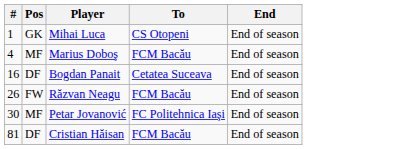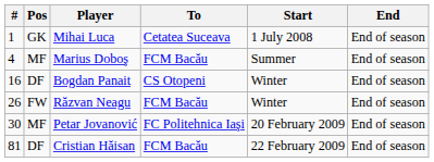 <table class="wikitable" style="font-size:95%;">
 <tr>
 <th>#</th>
 <th>Pos</th>
 <th>Player</th>
 <th>To</th>
+<th>Start</th>
 <th>End</th>
 </tr>
 <tr --->
 <td>1</td>
 <td>GK</td>
 <td> <a href='#'>Mihai Luca</a></td>
-<td><a href='#'>CS Otopeni</a></td>
+<td><a href='#'>Cetatea Suceava</a></td>
+<td>1 July 2008</td>
 <td>End of season</td>
 </tr>
 <tr --->
 <td>4</td>
 <td>MF</td>
 <td> <a href='#'>Marius Doboş</a></td>
 <td><a href='#'>FCM Bacău</a></td>
+<td>Summer</td>
 <td>End of season</td>
 </tr>
 <tr --->
 <td>16</td>
 <td>DF</td>
 <td> <a href='#'>Bogdan Panait</a></td>
-<td><a href='#'>Cetatea Suceava</a></td>
+<td><a href='#'>CS Otopeni</a></td>
+<td>Winter</td>
 <td>End of season</td>
 </tr>
 <tr --->
 <td>26</td>
 <td>FW</td>
 <td> <a href='#'>Răzvan Neagu</a></td>
 <td><a href='#'>FCM Bacău</a></td>
+<td>Winter</td>
 <td>End of season</td>
 </tr>
 <tr --->
 <td>30</td>
 <td>MF</td>
 <td> <a href='#'>Petar Jovanović</a></td>
 <td><a href='#'>FC Politehnica Iaşi</a></td>
+<td>20 February 2009</td>
 <td>End of season</td>
 </tr>
 <tr --->
 <td>81</td>
 <td>DF</td>
 <td> <a href='#'>Cristian Hăisan</a></td>
 <td><a href='#'>FCM Bacău</a></td>
+<td>22 February 2009</td>
 <td>End of season</td>
 </tr>
 </table>
